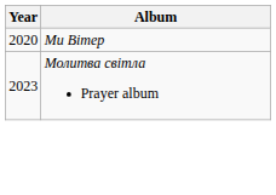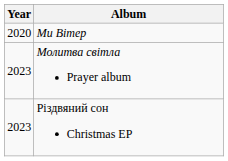 <table class="wikitable">
 <tr>
 <th width="18" rowspan="1">Year</th>
 <th width="245" rowspan="1">Album</th>
 </tr>
 <tr>
 <td rowspan="1">2020</td>
 <td><em>Ми Вітер</em></td>
 </tr>
 <tr>
 <td rowspan="1">2023</td>
 <td><em>Молитва світла</em><br><ul><li>Prayer album</li></ul></td>
 </tr>
+<tr>
+<td>2023</td>
+<td>Різдвяний сон<br><ul><li>Christmas EP</li></ul></td>
+</tr>
 </table>
